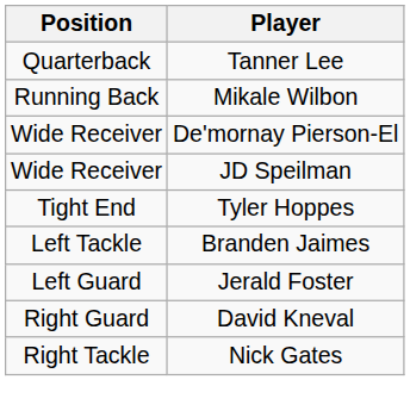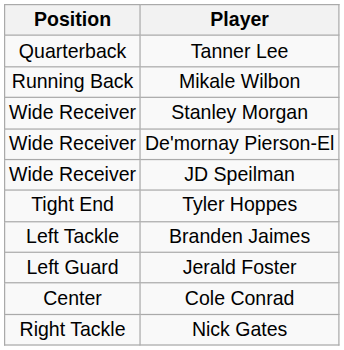 <table class="wikitable" style="text-align: center;">
 <tr>
 <th>Position</th>
 <th>Player</th>
 </tr>
 <tr>
 <td>Quarterback</td>
 <td>Tanner Lee</td>
 </tr>
 <tr>
 <td>Running Back</td>
 <td>Mikale Wilbon</td>
+</tr>
+<tr>
+<td>Wide Receiver</td>
+<td>Stanley Morgan</td>
 </tr>
 <tr>
 <td>Wide Receiver</td>
 <td>De'mornay Pierson-El</td>
 </tr>
 <tr>
 <td>Wide Receiver</td>
 <td>JD Speilman</td>
 </tr>
 <tr>
 <td>Tight End</td>
 <td>Tyler Hoppes</td>
 </tr>
 <tr>
 <td>Left Tackle</td>
 <td>Branden Jaimes</td>
 </tr>
 <tr>
 <td>Left Guard</td>
 <td>Jerald Foster</td>
 </tr>
 <tr>
-<td>Right Guard</td>
-<td>David Kneval</td>
+<td>Center</td>
+<td>Cole Conrad</td>
 </tr>
 <tr>
 <td>Right Tackle</td>
 <td>Nick Gates</td>
 </tr>
 </table>
